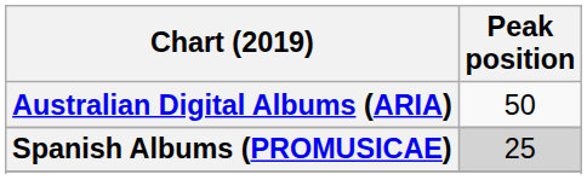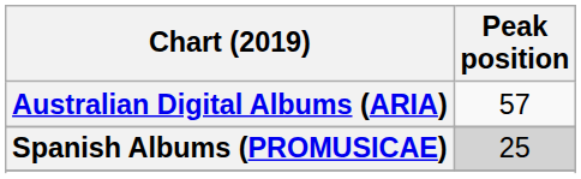 <table class="wikitable sortable plainrowheaders" style="text-align:center">
 <tr>
 <th scope="col">Chart (2019)</th>
 <th scope="col">Peak<br>position</th>
 </tr>
 <tr>
 <th scope="row"><a href='#'>Australian Digital Albums</a> (<a href='#'>ARIA</a>)</th>
-<td>50</td>
+<td>57</td>
 </tr>
 <tr>
 </tr>
 <tr>
 </tr>
 <tr>
 </tr>
 <tr>
 <th scope="row">Spanish Albums (<a href='#'>PROMUSICAE</a>)</th>
 <td style="background: lightgrey;">25</td>
 </tr>
 <tr>
 </tr>
 <tr>
 </tr>
 </table>
